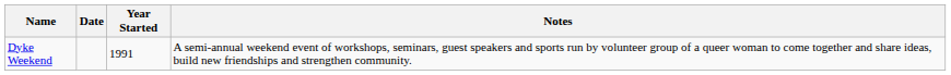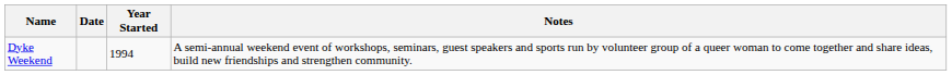 <table class="wikitable sortable">
 <tr>
 <th>Name</th>
 <th>Date</th>
 <th>Year Started</th>
 <th>Notes</th>
 </tr>
 <tr>
 <td><a href='#'>Dyke Weekend</a></td>
 <td></td>
-<td>1991</td>
+<td>1994</td>
 <td>A semi-annual weekend event of workshops, seminars, guest speakers and sports run by volunteer group of a queer woman to come together and share ideas, build new friendships and strengthen community. </td>
 </tr>
 </table>
